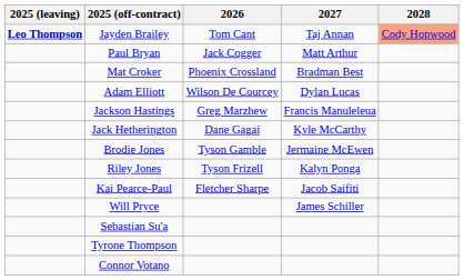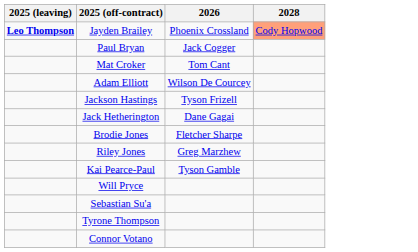 <table class="wikitable" style="text-align: center; font-size:90%">
 <tr>
 <th>2025 (leaving)</th>
 <th>2025 (off-contract)</th>
 <th>2026</th>
-<th>2027</th>
 <th>2028</th>
 </tr>
 <tr>
 <td><strong><a href='#'>Leo Thompson</a></strong></td>
 <td><a href='#'>Jayden Brailey</a></td>
-<td><a href='#'>Tom Cant</a></td>
-<td><a href='#'>Taj Annan</a></td>
+<td><a href='#'>Phoenix Crossland</a></td>
 <td style="background: lightsalmon;"><a href='#'>Cody Hopwood</a></td>
 </tr>
 <tr>
 <td></td>
 <td><a href='#'>Paul Bryan</a></td>
 <td><a href='#'>Jack Cogger</a></td>
-<td><a href='#'>Matt Arthur</a></td>
 <td></td>
 </tr>
 <tr>
 <td></td>
 <td><a href='#'>Mat Croker</a></td>
-<td><a href='#'>Phoenix Crossland</a></td>
-<td><a href='#'>Bradman Best</a></td>
+<td><a href='#'>Tom Cant</a></td>
 <td></td>
 </tr>
 <tr>
 <td></td>
 <td><a href='#'>Adam Elliott</a></td>
 <td><a href='#'>Wilson De Courcey</a></td>
-<td><a href='#'>Dylan Lucas</a></td>
 <td></td>
 </tr>
 <tr>
 <td></td>
 <td><a href='#'>Jackson Hastings</a></td>
-<td><a href='#'>Greg Marzhew</a></td>
-<td><a href='#'>Francis Manuleleua</a></td>
+<td><a href='#'>Tyson Frizell</a></td>
 <td></td>
 </tr>
 <tr>
 <td></td>
 <td><a href='#'>Jack Hetherington</a></td>
 <td><a href='#'>Dane Gagai</a></td>
-<td><a href='#'>Kyle McCarthy</a></td>
 <td></td>
 </tr>
 <tr>
 <td></td>
 <td><a href='#'>Brodie Jones</a></td>
-<td><a href='#'>Tyson Gamble</a></td>
-<td><a href='#'>Jermaine McEwen</a></td>
+<td><a href='#'>Fletcher Sharpe</a></td>
 <td></td>
 </tr>
 <tr>
 <td></td>
 <td><a href='#'>Riley Jones</a></td>
-<td><a href='#'>Tyson Frizell</a></td>
-<td><a href='#'>Kalyn Ponga</a></td>
+<td><a href='#'>Greg Marzhew</a></td>
 <td></td>
 </tr>
 <tr>
 <td></td>
 <td><a href='#'>Kai Pearce-Paul</a></td>
-<td><a href='#'>Fletcher Sharpe</a></td>
-<td><a href='#'>Jacob Saifiti</a></td>
+<td><a href='#'>Tyson Gamble</a></td>
 <td></td>
 </tr>
 <tr>
 <td></td>
 <td><a href='#'>Will Pryce</a></td>
 <td></td>
-<td><a href='#'>James Schiller</a></td>
 <td></td>
 </tr>
 <tr>
 <td></td>
 <td><a href='#'>Sebastian Su'a</a></td>
-<td></td>
 <td></td>
 <td></td>
 </tr>
 <tr>
 <td></td>
 <td><a href='#'>Tyrone Thompson</a></td>
 <td></td>
 <td></td>
-<td></td>
 </tr>
 <tr>
 <td></td>
 <td><a href='#'>Connor Votano</a></td>
 <td></td>
 <td></td>
-<td></td>
 </tr>
 </table>
